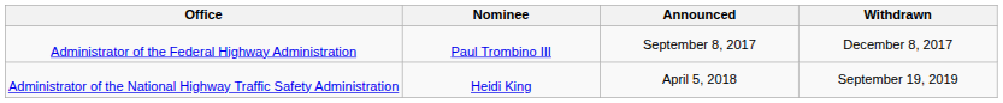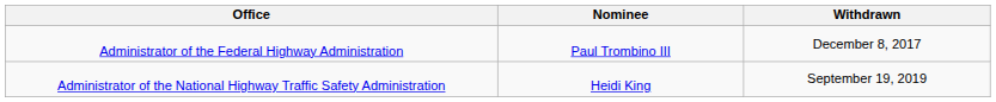 <table class="wikitable sortable" style="text-align:center">
 <tr>
 <th style="width:40%;">Office</th>
 <th style="width:20%;">Nominee</th>
-<th style="width:20%;">Announced</th>
 <th style="width:20%;">Withdrawn</th>
 </tr>
 <tr>
 <td><br><a href='#'>Administrator of the Federal Highway Administration</a></td>
 <td><br><a href='#'>Paul Trombino III</a></td>
-<td>September 8, 2017</td>
 <td>December 8, 2017</td>
 </tr>
 <tr>
 <td><br><a href='#'>Administrator of the National Highway Traffic Safety Administration</a></td>
 <td><br><a href='#'>Heidi King</a></td>
-<td>April 5, 2018</td>
 <td>September 19, 2019</td>
 </tr>
 </table>
